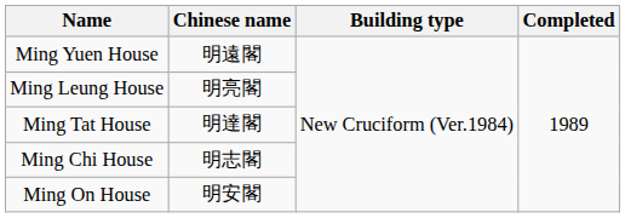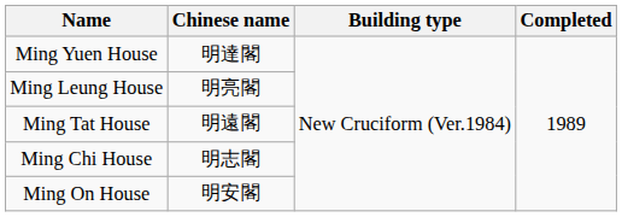 <table class="wikitable" style="text-align: center">
 <tr>
 <th>Name</th>
 <th>Chinese name</th>
 <th>Building type</th>
 <th>Completed</th>
 </tr>
 <tr>
 <td>Ming Yuen House</td>
-<td>明遠閣</td>
+<td>明達閣</td>
 <td rowspan="5">New Cruciform (Ver.1984)</td>
 <td rowspan="5">1989</td>
 </tr>
 <tr>
 <td>Ming Leung House</td>
 <td>明亮閣</td>
 </tr>
 <tr>
 <td>Ming Tat House</td>
-<td>明達閣</td>
+<td>明遠閣</td>
 </tr>
 <tr>
 <td>Ming Chi House</td>
 <td>明志閣</td>
 </tr>
 <tr>
 <td>Ming On House</td>
 <td>明安閣</td>
 </tr>
 </table>
